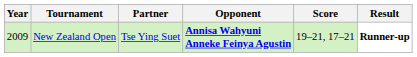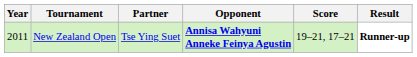 <table class="sortable wikitable" style="font-size: 90%;">
 <tr>
 <th>Year</th>
 <th>Tournament</th>
 <th>Partner</th>
 <th>Opponent</th>
 <th>Score</th>
 <th>Result</th>
 </tr>
 <tr style="background:#D4F1C5">
-<td align="center">2009</td>
+<td align="center">2011</td>
 <td align="left"><a href='#'>New Zealand Open</a></td>
 <td align="left"> <a href='#'>Tse Ying Suet</a></td>
 <td align="left"><strong> <a href='#'>Annisa Wahyuni</a> <br>  <a href='#'>Anneke Feinya Agustin</a></strong></td>
 <td align="left">19–21, 17–21</td>
 <td style="text-align:left; background:white"> <strong>Runner-up</strong></td>
 </tr>
 </table>
